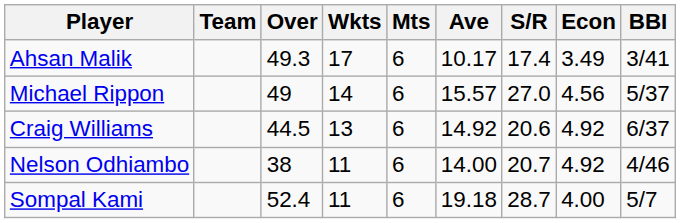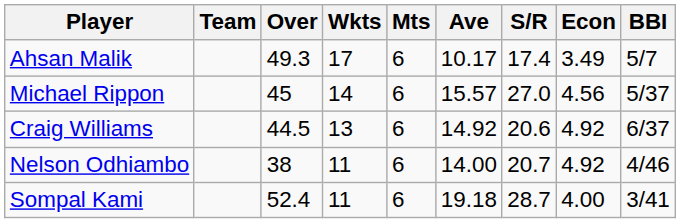 <table class="wikitable">
 <tr>
 <th>Player</th>
 <th>Team</th>
 <th>Over</th>
 <th>Wkts</th>
 <th>Mts</th>
 <th>Ave</th>
 <th>S/R</th>
 <th>Econ</th>
 <th>BBI</th>
 </tr>
 <tr>
 <td><a href='#'>Ahsan Malik</a></td>
 <td></td>
 <td>49.3</td>
 <td>17</td>
 <td>6</td>
 <td>10.17</td>
 <td>17.4</td>
 <td>3.49</td>
-<td>3/41</td>
+<td>5/7</td>
 </tr>
 <tr>
 <td><a href='#'>Michael Rippon</a></td>
 <td></td>
-<td>49</td>
+<td>45</td>
 <td>14</td>
 <td>6</td>
 <td>15.57</td>
 <td>27.0</td>
 <td>4.56</td>
 <td>5/37</td>
 </tr>
 <tr>
 <td><a href='#'>Craig Williams</a></td>
 <td></td>
 <td>44.5</td>
 <td>13</td>
 <td>6</td>
 <td>14.92</td>
 <td>20.6</td>
 <td>4.92</td>
 <td>6/37</td>
 </tr>
 <tr>
 <td><a href='#'>Nelson Odhiambo</a></td>
 <td></td>
 <td>38</td>
 <td>11</td>
 <td>6</td>
 <td>14.00</td>
 <td>20.7</td>
 <td>4.92</td>
 <td>4/46</td>
 </tr>
 <tr>
 <td><a href='#'>Sompal Kami</a></td>
 <td></td>
 <td>52.4</td>
 <td>11</td>
 <td>6</td>
 <td>19.18</td>
 <td>28.7</td>
 <td>4.00</td>
-<td>5/7</td>
+<td>3/41</td>
 </tr>
 </table>
